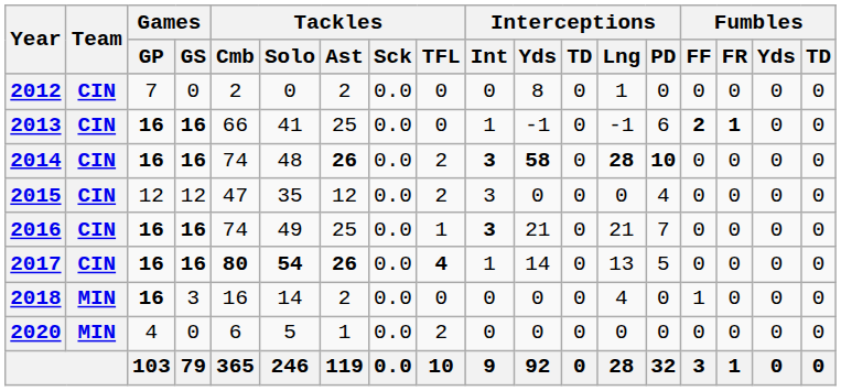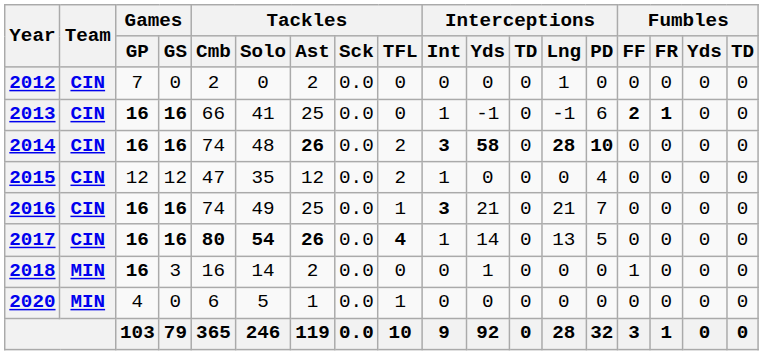 <table class="wikitable" style="text-align:center">
 <tr>
 <th rowspan="2">Year</th>
 <th rowspan="2">Team</th>
 <th colspan="2">Games</th>
 <th colspan="5">Tackles</th>
 <th colspan="5">Interceptions</th>
 <th colspan="4">Fumbles</th>
 </tr>
 <tr>
 <th>GP</th>
 <th>GS</th>
 <th>Cmb</th>
 <th>Solo</th>
 <th>Ast</th>
 <th>Sck</th>
 <th>TFL</th>
 <th>Int</th>
 <th>Yds</th>
 <th>TD</th>
 <th>Lng</th>
 <th>PD</th>
 <th>FF</th>
 <th>FR</th>
 <th>Yds</th>
 <th>TD</th>
 </tr>
 <tr>
 <th><a href='#'>2012</a></th>
 <th><a href='#'>CIN</a></th>
 <td>7</td>
 <td>0</td>
 <td>2</td>
 <td>0</td>
 <td>2</td>
 <td>0.0</td>
 <td>0</td>
 <td>0</td>
-<td>8</td>
+<td>0</td>
 <td>0</td>
 <td>1</td>
 <td>0</td>
 <td>0</td>
 <td>0</td>
 <td>0</td>
 <td>0</td>
 </tr>
 <tr>
 <th><a href='#'>2013</a></th>
 <th><a href='#'>CIN</a></th>
 <td><strong>16</strong></td>
 <td><strong>16</strong></td>
 <td>66</td>
 <td>41</td>
 <td>25</td>
 <td>0.0</td>
 <td>0</td>
 <td>1</td>
 <td>-1</td>
 <td>0</td>
 <td>-1</td>
 <td>6</td>
 <td><strong>2</strong></td>
 <td><strong>1</strong></td>
 <td>0</td>
 <td>0</td>
 </tr>
 <tr>
 <th><a href='#'>2014</a></th>
 <th><a href='#'>CIN</a></th>
 <td><strong>16</strong></td>
 <td><strong>16</strong></td>
 <td>74</td>
 <td>48</td>
 <td><strong>26</strong></td>
 <td>0.0</td>
 <td>2</td>
 <td><strong>3</strong></td>
 <td><strong>58</strong></td>
 <td>0</td>
 <td><strong>28</strong></td>
 <td><strong>10</strong></td>
 <td>0</td>
 <td>0</td>
 <td>0</td>
 <td>0</td>
 </tr>
 <tr>
 <th><a href='#'>2015</a></th>
 <th><a href='#'>CIN</a></th>
 <td>12</td>
 <td>12</td>
 <td>47</td>
 <td>35</td>
 <td>12</td>
 <td>0.0</td>
 <td>2</td>
-<td>3</td>
+<td>1</td>
 <td>0</td>
 <td>0</td>
 <td>0</td>
 <td>4</td>
 <td>0</td>
 <td>0</td>
 <td>0</td>
 <td>0</td>
 </tr>
 <tr>
 <th><a href='#'>2016</a></th>
 <th><a href='#'>CIN</a></th>
 <td><strong>16</strong></td>
 <td><strong>16</strong></td>
 <td>74</td>
 <td>49</td>
 <td>25</td>
 <td>0.0</td>
 <td>1</td>
 <td><strong>3</strong></td>
 <td>21</td>
 <td>0</td>
 <td>21</td>
 <td>7</td>
 <td>0</td>
 <td>0</td>
 <td>0</td>
 <td>0</td>
 </tr>
 <tr>
 <th><a href='#'>2017</a></th>
 <th><a href='#'>CIN</a></th>
 <td><strong>16</strong></td>
 <td><strong>16</strong></td>
 <td><strong>80</strong></td>
 <td><strong>54</strong></td>
 <td><strong>26</strong></td>
 <td>0.0</td>
 <td><strong>4</strong></td>
 <td>1</td>
 <td>14</td>
 <td>0</td>
 <td>13</td>
 <td>5</td>
 <td>0</td>
 <td>0</td>
 <td>0</td>
 <td>0</td>
 </tr>
 <tr>
 <th><a href='#'>2018</a></th>
 <th><a href='#'>MIN</a></th>
 <td><strong>16</strong></td>
 <td>3</td>
 <td>16</td>
 <td>14</td>
 <td>2</td>
 <td>0.0</td>
 <td>0</td>
 <td>0</td>
+<td>1</td>
 <td>0</td>
 <td>0</td>
-<td>4</td>
 <td>0</td>
 <td>1</td>
 <td>0</td>
 <td>0</td>
 <td>0</td>
 </tr>
 <tr>
 <th><a href='#'>2020</a></th>
 <th><a href='#'>MIN</a></th>
 <td>4</td>
 <td>0</td>
 <td>6</td>
 <td>5</td>
 <td>1</td>
 <td>0.0</td>
-<td>2</td>
+<td>1</td>
 <td>0</td>
 <td>0</td>
 <td>0</td>
 <td>0</td>
 <td>0</td>
 <td>0</td>
 <td>0</td>
 <td>0</td>
 <td>0</td>
 </tr>
 <tr>
 <th colspan="2"></th>
 <th>103</th>
 <th>79</th>
 <th>365</th>
 <th>246</th>
 <th>119</th>
 <th>0.0</th>
 <th>10</th>
 <th>9</th>
 <th>92</th>
 <th>0</th>
 <th>28</th>
 <th>32</th>
 <th>3</th>
 <th>1</th>
 <th>0</th>
 <th>0</th>
 </tr>
 </table>
